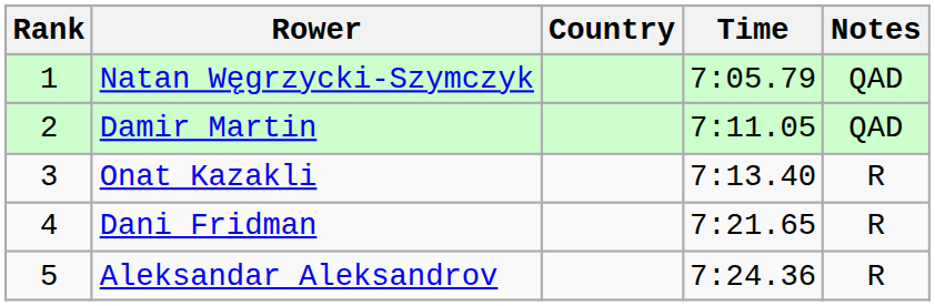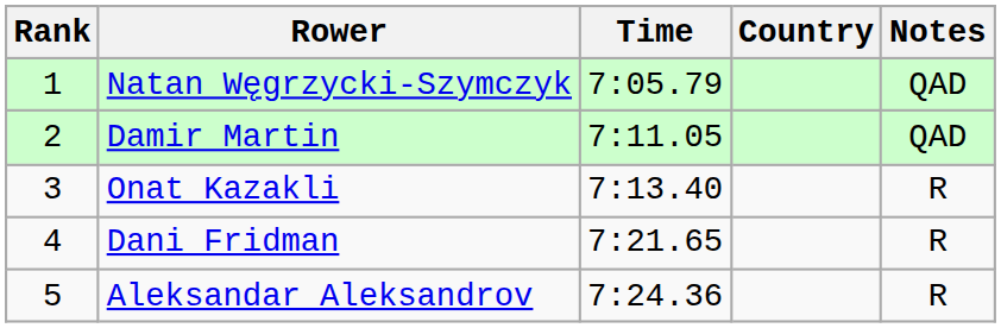 <table class="wikitable" style="text-align:center">
 <tr>
 <th>Rank</th>
 <th>Rower</th>
+<th>Time</th>
 <th>Country</th>
-<th>Time</th>
 <th>Notes</th>
 </tr>
 <tr bgcolor=ccffcc>
 <td>1</td>
 <td align="left"><a href='#'>Natan Węgrzycki-Szymczyk</a></td>
+<td>7:05.79</td>
 <td align="left"></td>
-<td>7:05.79</td>
 <td>QAD</td>
 </tr>
 <tr bgcolor=ccffcc>
 <td>2</td>
 <td align="left"><a href='#'>Damir Martin</a></td>
+<td>7:11.05</td>
 <td align="left"></td>
-<td>7:11.05</td>
 <td>QAD</td>
 </tr>
 <tr>
 <td>3</td>
 <td align="left"><a href='#'>Onat Kazakli</a></td>
+<td>7:13.40</td>
 <td align="left"></td>
-<td>7:13.40</td>
 <td>R</td>
 </tr>
 <tr>
 <td>4</td>
 <td align="left"><a href='#'>Dani Fridman</a></td>
+<td>7:21.65</td>
 <td align="left"></td>
-<td>7:21.65</td>
 <td>R</td>
 </tr>
 <tr>
 <td>5</td>
 <td align="left"><a href='#'>Aleksandar Aleksandrov</a></td>
+<td>7:24.36</td>
 <td align="left"></td>
-<td>7:24.36</td>
 <td>R</td>
 </tr>
 </table>
